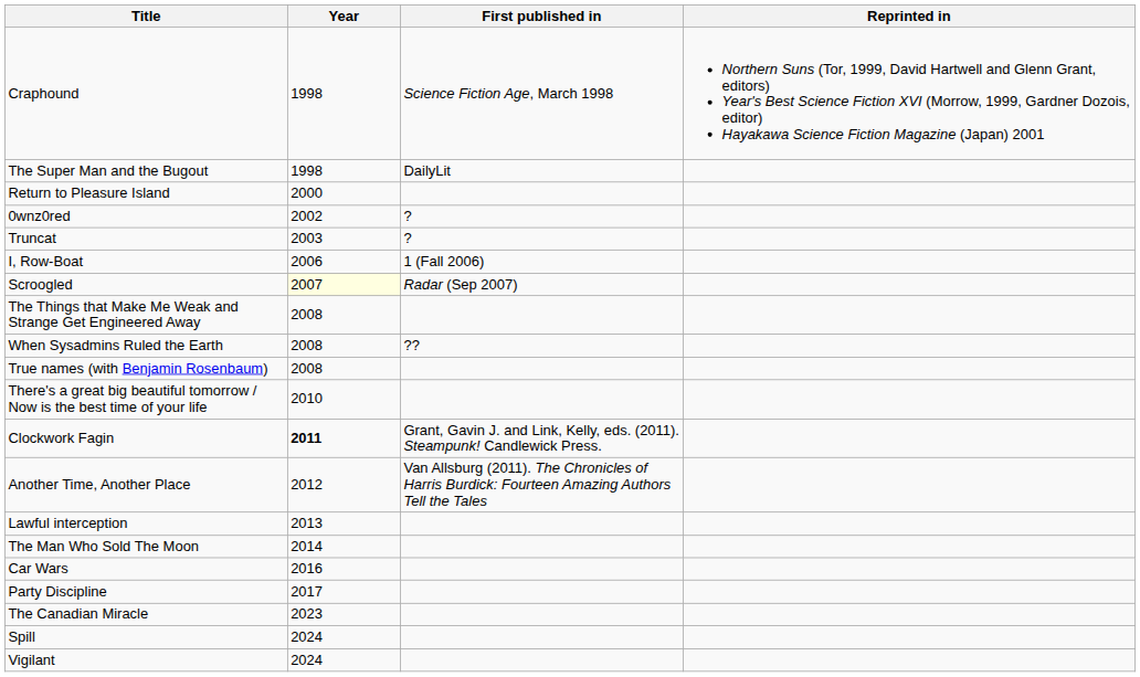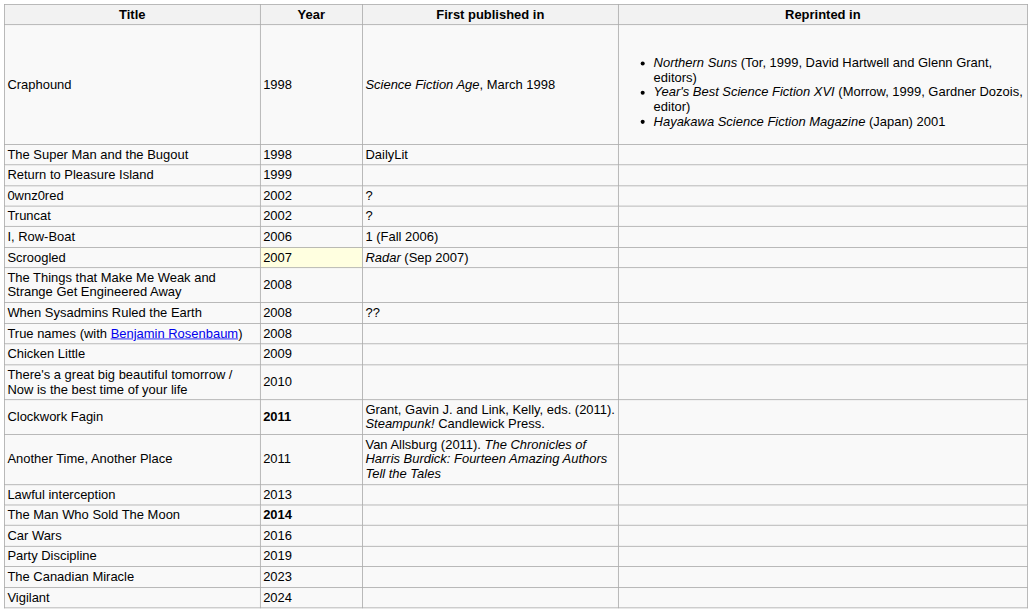 <table class="wikitable sortable" style="width:100%;">
 <tr>
 <th style="width:25%;">Title</th>
 <th style="width:10%;">Year</th>
 <th style="width:25%;">First published in</th>
 <th style="width:40%;" class="unsortable">Reprinted in</th>
 </tr>
 <tr>
 <td>Craphound</td>
 <td>1998</td>
 <td><em>Science Fiction Age</em>, March 1998</td>
 <td><br><ul><li><em>Northern Suns</em> (Tor, 1999, David Hartwell and Glenn Grant, editors)</li><li><em>Year's Best Science Fiction XVI</em> (Morrow, 1999, Gardner Dozois, editor)</li><li><em>Hayakawa Science Fiction Magazine</em> (Japan) 2001</li></ul></td>
 </tr>
 <tr>
 <td>The Super Man and the Bugout</td>
 <td>1998</td>
 <td>DailyLit</td>
 <td></td>
 </tr>
 <tr>
 <td>Return to Pleasure Island</td>
-<td>2000</td>
+<td>1999</td>
 <td><em></em></td>
 <td></td>
 </tr>
 <tr>
 <td>0wnz0red</td>
 <td>2002</td>
 <td>?</td>
 <td></td>
 </tr>
 <tr>
 <td>Truncat</td>
-<td>2003</td>
+<td>2002</td>
 <td>?</td>
 <td></td>
 </tr>
 <tr>
 <td>I, Row-Boat</td>
 <td>2006</td>
 <td><em></em> 1 (Fall 2006)</td>
 <td></td>
 </tr>
 <tr>
 <td>Scroogled</td>
 <td style="background: lightyellow;">2007</td>
 <td><em>Radar</em> (Sep 2007)</td>
 <td></td>
 </tr>
 <tr>
 <td>The Things that Make Me Weak and Strange Get Engineered Away</td>
 <td>2008</td>
 <td></td>
 <td></td>
 </tr>
 <tr>
 <td>When Sysadmins Ruled the Earth</td>
 <td>2008</td>
 <td>??</td>
 <td></td>
 </tr>
 <tr>
 <td>True names (with <a href='#'>Benjamin Rosenbaum</a>)</td>
 <td>2008</td>
 <td></td>
 <td></td>
 </tr>
 <tr>
+<td>Chicken Little</td>
+<td>2009</td>
+<td></td>
+<td></td>
+</tr>
+<tr>
 <td>There's a great big beautiful tomorrow / Now is the best time of your life</td>
 <td>2010</td>
 <td></td>
 <td></td>
 </tr>
 <tr>
 <td>Clockwork Fagin</td>
 <td><strong>2011</strong></td>
 <td>Grant, Gavin J. and Link, Kelly, eds. (2011). <em>Steampunk!</em> Candlewick Press. </td>
 <td></td>
 </tr>
 <tr>
 <td>Another Time, Another Place</td>
-<td>2012</td>
+<td>2011</td>
 <td>Van Allsburg (2011). <em>The Chronicles of Harris Burdick: Fourteen Amazing Authors Tell the Tales</em> </td>
 <td></td>
 </tr>
 <tr>
 <td>Lawful interception</td>
 <td>2013</td>
 <td></td>
 <td></td>
 </tr>
 <tr>
 <td>The Man Who Sold The Moon</td>
-<td>2014</td>
+<td><strong>2014</strong></td>
 <td></td>
 <td></td>
 </tr>
 <tr>
 <td>Car Wars</td>
 <td>2016</td>
 <td></td>
 <td></td>
 </tr>
 <tr>
 <td>Party Discipline</td>
-<td>2017</td>
+<td>2019</td>
 <td></td>
 <td></td>
 </tr>
 <tr>
 <td>The Canadian Miracle</td>
 <td>2023</td>
 <td></td>
 <td></td>
 </tr>
 <tr>
-<td>Spill</td>
-<td>2024</td>
-<td></td>
-<td></td>
-</tr>
-<tr>
 <td>Vigilant</td>
 <td>2024</td>
 <td></td>
 <td></td>
 </tr>
 </table>
